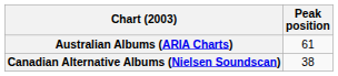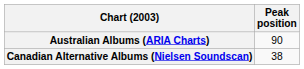 <table class="wikitable sortable plainrowheaders" style="text-align:center">
 <tr>
 <th scope="col">Chart (2003)</th>
 <th scope="col">Peak<br>position</th>
 </tr>
 <tr>
 <th scope="row">Australian Albums (<a href='#'>ARIA Charts</a>)</th>
-<td>61</td>
+<td>90</td>
 </tr>
 <tr>
 <th scope="row">Canadian Alternative Albums (<a href='#'>Nielsen Soundscan</a>)</th>
 <td>38</td>
 </tr>
 </table>
